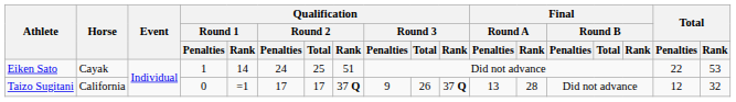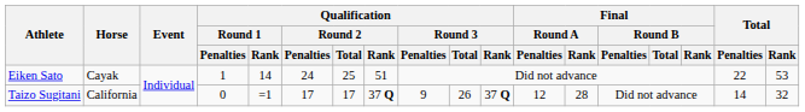 <table class="wikitable" style="font-size:90%">
 <tr>
 <th rowspan="3">Athlete</th>
 <th rowspan="3">Horse</th>
 <th rowspan="3">Event</th>
 <th colspan="8">Qualification</th>
 <th colspan="5">Final</th>
 <th rowspan=2 colspan="2">Total</th>
 </tr>
 <tr style="font-size:95%">
 <th colspan="2">Round 1</th>
 <th colspan="3">Round 2</th>
 <th colspan="3">Round 3</th>
 <th colspan="2">Round A</th>
 <th colspan="3">Round B</th>
 </tr>
 <tr style="font-size:95%">
 <th>Penalties</th>
 <th>Rank</th>
 <th>Penalties</th>
 <th>Total</th>
 <th>Rank</th>
 <th>Penalties</th>
 <th>Total</th>
 <th>Rank</th>
 <th>Penalties</th>
 <th>Rank</th>
 <th>Penalties</th>
 <th>Total</th>
 <th>Rank</th>
 <th>Penalties</th>
 <th>Rank</th>
 </tr>
 <tr align=center>
 <td align=left><a href='#'>Eiken Sato</a></td>
 <td align=left>Cayak</td>
 <td align=left rowspan=2><a href='#'>Individual</a></td>
 <td>1</td>
 <td>14</td>
 <td>24</td>
 <td>25</td>
 <td>51</td>
 <td colspan=8>Did not advance</td>
 <td>22</td>
 <td>53</td>
 </tr>
 <tr align=center>
 <td align=left><a href='#'>Taizo Sugitani</a></td>
 <td align=left>California</td>
 <td>0</td>
 <td>=1</td>
 <td>17</td>
 <td>17</td>
 <td>37 <strong>Q</strong></td>
 <td>9</td>
 <td>26</td>
 <td>37 <strong>Q</strong></td>
-<td>13</td>
+<td>12</td>
 <td>28</td>
 <td colspan=3>Did not advance</td>
-<td>12</td>
+<td>14</td>
 <td>32</td>
 </tr>
 </table>
